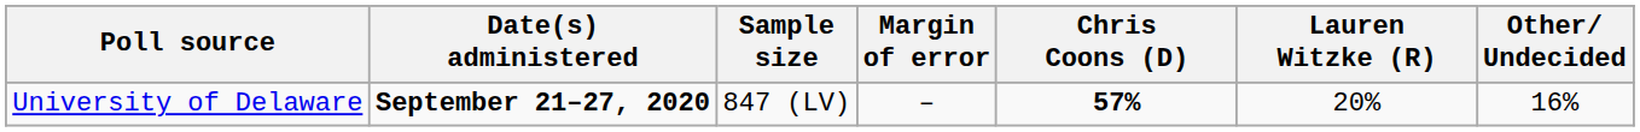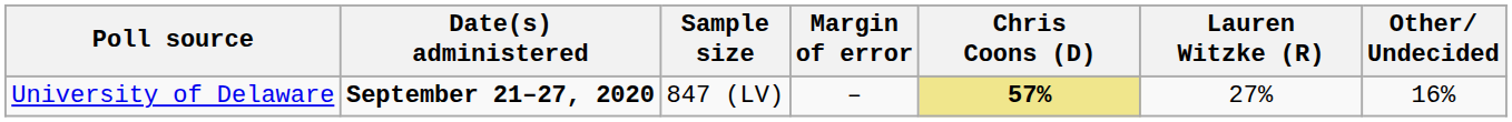 <table class="wikitable" style="font-size:90%;text-align:center;">
 <tr>
 <th>Poll source</th>
 <th>Date(s)<br>administered</th>
 <th>Sample<br>size</th>
 <th>Margin<br>of error</th>
 <th style="width:100px;">Chris<br>Coons (D)</th>
 <th style="width:100px;">Lauren<br>Witzke (R)</th>
 <th>Other/<br>Undecided</th>
 </tr>
 <tr>
 <td style="text-align:left;"><a href='#'>University of Delaware</a></td>
 <td><strong>September 21–27, 2020</strong></td>
 <td>847 (LV)</td>
 <td>–</td>
-<td><strong>57%</strong></td>
-<td>20%</td>
+<td style="background: khaki;"><strong>57%</strong></td>
+<td>27%</td>
 <td>16%</td>
 </tr>
 </table>
